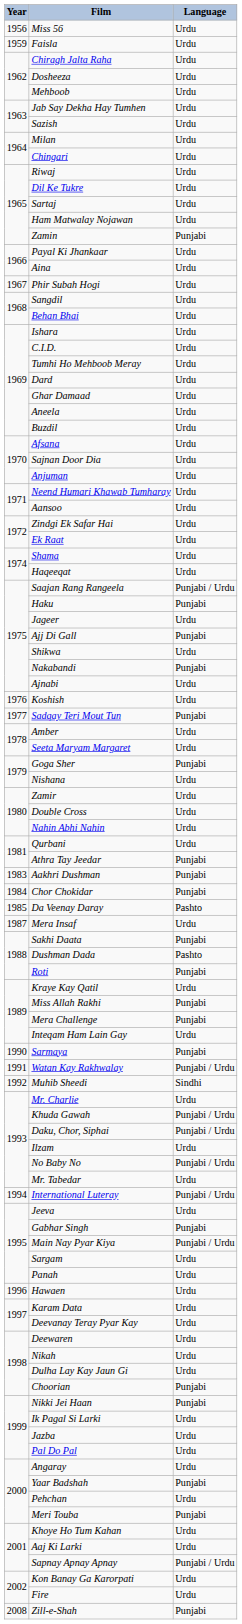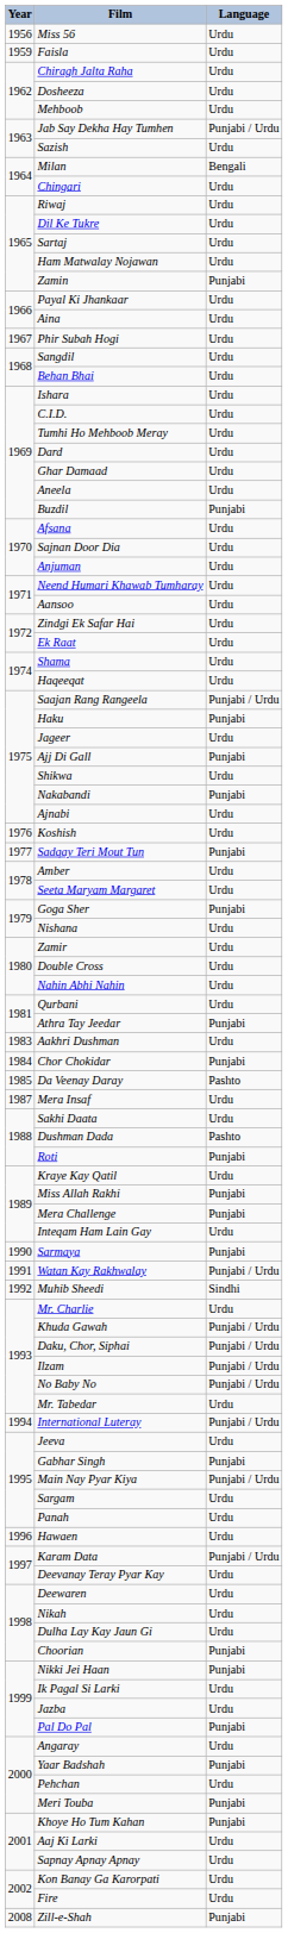 <table class="wikitable sortable plainrowheaders">
 <tr>
 <th style="background:#B0C4DE;">Year</th>
 <th style="background:#B0C4DE;">Film</th>
 <th style="background:#B0C4DE;">Language</th>
 </tr>
 <tr>
 <td>1956</td>
 <td><em>Miss 56</em></td>
 <td>Urdu</td>
 </tr>
 <tr>
 <td>1959</td>
 <td><em>Faisla</em></td>
 <td>Urdu</td>
 </tr>
 <tr>
 <td rowspan="3">1962</td>
 <td><em><a href='#'>Chiragh Jalta Raha</a></em></td>
 <td>Urdu</td>
 </tr>
 <tr>
 <td><em>Dosheeza</em></td>
 <td>Urdu</td>
 </tr>
 <tr>
 <td><em>Mehboob</em></td>
 <td>Urdu</td>
 </tr>
 <tr>
 <td rowspan="2">1963</td>
 <td><em>Jab Say Dekha Hay Tumhen</em></td>
-<td>Urdu</td>
+<td>Punjabi / Urdu</td>
 </tr>
 <tr>
 <td><em>Sazish</em></td>
 <td>Urdu</td>
 </tr>
 <tr>
 <td rowspan=2>1964</td>
 <td><em>Milan</em></td>
-<td>Urdu</td>
+<td>Bengali</td>
 </tr>
 <tr>
 <td><em><a href='#'>Chingari</a></em></td>
 <td>Urdu</td>
 </tr>
 <tr>
 <td rowspan="5">1965</td>
 <td><em>Riwaj</em></td>
 <td>Urdu</td>
 </tr>
 <tr>
 <td><em><a href='#'>Dil Ke Tukre</a></em></td>
 <td>Urdu</td>
 </tr>
 <tr>
 <td><em>Sartaj</em></td>
 <td>Urdu</td>
 </tr>
 <tr>
 <td><em>Ham Matwalay Nojawan</em></td>
 <td>Urdu</td>
 </tr>
 <tr>
 <td><em>Zamin</em></td>
 <td>Punjabi</td>
 </tr>
 <tr>
 <td rowspan="2">1966</td>
 <td><em>Payal Ki Jhankaar</em></td>
 <td>Urdu</td>
 </tr>
 <tr>
 <td><em>Aina</em></td>
 <td>Urdu</td>
 </tr>
 <tr>
 <td>1967</td>
 <td><em>Phir Subah Hogi</em></td>
 <td>Urdu</td>
 </tr>
 <tr>
 <td rowspan="2">1968</td>
 <td><em>Sangdil</em></td>
 <td>Urdu</td>
 </tr>
 <tr>
 <td><em><a href='#'>Behan Bhai</a></em></td>
 <td>Urdu</td>
 </tr>
 <tr>
 <td rowspan="7">1969</td>
 <td><em>Ishara</em></td>
 <td>Urdu</td>
 </tr>
 <tr>
 <td><em>C.I.D.</em></td>
 <td>Urdu</td>
 </tr>
 <tr>
 <td><em>Tumhi Ho Mehboob Meray</em></td>
 <td>Urdu</td>
 </tr>
 <tr>
 <td><em>Dard</em></td>
 <td>Urdu</td>
 </tr>
 <tr>
 <td><em>Ghar Damaad</em></td>
 <td>Urdu</td>
 </tr>
 <tr>
 <td><em>Aneela</em></td>
 <td>Urdu</td>
 </tr>
 <tr>
 <td><em>Buzdil</em></td>
-<td>Urdu</td>
+<td>Punjabi</td>
 </tr>
 <tr>
 <td rowspan="3">1970</td>
 <td><em><a href='#'>Afsana</a></em></td>
 <td>Urdu</td>
 </tr>
 <tr>
 <td><em>Sajnan Door Dia</em></td>
 <td>Urdu</td>
 </tr>
 <tr>
 <td><em><a href='#'>Anjuman</a></em></td>
 <td>Urdu</td>
 </tr>
 <tr>
 <td rowspan="2">1971</td>
 <td><em><a href='#'>Neend Humari Khawab Tumharay</a></em></td>
 <td>Urdu</td>
 </tr>
 <tr>
 <td><em>Aansoo</em></td>
 <td>Urdu</td>
 </tr>
 <tr>
 <td rowspan="2">1972</td>
 <td><em>Zindgi Ek Safar Hai</em></td>
 <td>Urdu</td>
 </tr>
 <tr>
 <td><em><a href='#'>Ek Raat</a></em></td>
 <td>Urdu</td>
 </tr>
 <tr>
 <td rowspan="2">1974</td>
 <td><em><a href='#'>Shama</a></em></td>
 <td>Urdu</td>
 </tr>
 <tr>
 <td><em>Haqeeqat</em></td>
 <td>Urdu</td>
 </tr>
 <tr>
 <td rowspan="7">1975</td>
 <td><em>Saajan Rang Rangeela</em></td>
 <td>Punjabi / Urdu</td>
 </tr>
 <tr>
 <td><em>Haku</em></td>
 <td>Punjabi</td>
 </tr>
 <tr>
 <td><em>Jageer</em></td>
 <td>Urdu</td>
 </tr>
 <tr>
 <td><em>Ajj Di Gall</em></td>
 <td>Punjabi</td>
 </tr>
 <tr>
 <td><em>Shikwa</em></td>
 <td>Urdu</td>
 </tr>
 <tr>
 <td><em>Nakabandi</em></td>
 <td>Punjabi</td>
 </tr>
 <tr>
 <td><em>Ajnabi</em></td>
 <td>Urdu</td>
 </tr>
 <tr>
 <td>1976</td>
 <td><em>Koshish</em></td>
 <td>Urdu</td>
 </tr>
 <tr>
 <td>1977</td>
 <td><em><a href='#'>Sadqay Teri Mout Tun</a></em></td>
 <td>Punjabi</td>
 </tr>
 <tr>
 <td rowspan="2">1978</td>
 <td><em>Amber</em></td>
 <td>Urdu</td>
 </tr>
 <tr>
 <td><em><a href='#'>Seeta Maryam Margaret</a></em></td>
 <td>Urdu</td>
 </tr>
 <tr>
 <td rowspan="2">1979</td>
 <td><em>Goga Sher</em></td>
 <td>Punjabi</td>
 </tr>
 <tr>
 <td><em>Nishana</em></td>
 <td>Urdu</td>
 </tr>
 <tr>
 <td rowspan="3">1980</td>
 <td><em>Zamir</em></td>
 <td>Urdu</td>
 </tr>
 <tr>
 <td><em>Double Cross</em></td>
 <td>Urdu</td>
 </tr>
 <tr>
 <td><em><a href='#'>Nahin Abhi Nahin</a></em></td>
 <td>Urdu</td>
 </tr>
 <tr>
 <td rowspan="2">1981</td>
 <td><em>Qurbani</em></td>
 <td>Urdu</td>
 </tr>
 <tr>
 <td><em>Athra Tay Jeedar</em></td>
 <td>Punjabi</td>
 </tr>
 <tr>
 <td>1983</td>
 <td><em>Aakhri Dushman</em></td>
-<td>Punjabi</td>
+<td>Urdu</td>
 </tr>
 <tr>
 <td>1984</td>
 <td><em>Chor Chokidar</em></td>
 <td>Punjabi</td>
 </tr>
 <tr>
 <td>1985</td>
 <td><em>Da Veenay Daray</em></td>
 <td>Pashto</td>
 </tr>
 <tr>
 <td>1987</td>
 <td><em>Mera Insaf</em></td>
 <td>Urdu</td>
 </tr>
 <tr>
 <td rowspan="3">1988</td>
 <td><em>Sakhi Daata</em></td>
-<td>Punjabi</td>
+<td>Urdu</td>
 </tr>
 <tr>
 <td><em>Dushman Dada</em></td>
 <td>Pashto</td>
 </tr>
 <tr>
 <td><em><a href='#'>Roti</a></em></td>
 <td>Punjabi</td>
 </tr>
 <tr>
 <td rowspan="4">1989</td>
 <td><em>Kraye Kay Qatil</em></td>
 <td>Urdu</td>
 </tr>
 <tr>
 <td><em>Miss Allah Rakhi</em></td>
 <td>Punjabi</td>
 </tr>
 <tr>
 <td><em>Mera Challenge</em></td>
 <td>Punjabi</td>
 </tr>
 <tr>
 <td><em>Inteqam Ham Lain Gay</em></td>
 <td>Urdu</td>
 </tr>
 <tr>
 <td>1990</td>
 <td><em><a href='#'>Sarmaya</a></em></td>
 <td>Punjabi</td>
 </tr>
 <tr>
 <td>1991</td>
 <td><em><a href='#'>Watan Kay Rakhwalay</a></em></td>
 <td>Punjabi / Urdu</td>
 </tr>
 <tr>
 <td>1992</td>
 <td><em>Muhib Sheedi</em></td>
 <td>Sindhi</td>
 </tr>
 <tr>
 <td rowspan="6">1993</td>
 <td><em><a href='#'>Mr. Charlie</a></em></td>
 <td>Urdu</td>
 </tr>
 <tr>
 <td><em>Khuda Gawah</em></td>
 <td>Punjabi / Urdu</td>
 </tr>
 <tr>
 <td><em>Daku, Chor, Siphai</em></td>
 <td>Punjabi / Urdu</td>
 </tr>
 <tr>
 <td><em>Ilzam</em></td>
-<td>Urdu</td>
+<td>Punjabi / Urdu</td>
 </tr>
 <tr>
 <td><em>No Baby No</em></td>
 <td>Punjabi / Urdu</td>
 </tr>
 <tr>
 <td><em>Mr. Tabedar</em></td>
 <td>Urdu</td>
 </tr>
 <tr>
 <td>1994</td>
 <td><em><a href='#'>International Luteray</a></em></td>
 <td>Punjabi / Urdu</td>
 </tr>
 <tr>
 <td rowspan="5">1995</td>
 <td><em>Jeeva</em></td>
 <td>Urdu</td>
 </tr>
 <tr>
 <td><em>Gabhar Singh</em></td>
 <td>Punjabi</td>
 </tr>
 <tr>
 <td><em>Main Nay Pyar Kiya</em></td>
 <td>Punjabi / Urdu</td>
 </tr>
 <tr>
 <td><em>Sargam</em></td>
 <td>Urdu</td>
 </tr>
 <tr>
 <td><em>Panah</em></td>
 <td>Urdu</td>
 </tr>
 <tr>
 <td>1996</td>
 <td><em>Hawaen</em></td>
 <td>Urdu</td>
 </tr>
 <tr>
 <td rowspan="2">1997</td>
 <td><em>Karam Data</em></td>
-<td>Urdu</td>
+<td>Punjabi / Urdu</td>
 </tr>
 <tr>
 <td><em>Deevanay Teray Pyar Kay</em></td>
 <td>Urdu</td>
 </tr>
 <tr>
 <td rowspan="4">1998</td>
 <td><em>Deewaren</em></td>
 <td>Urdu</td>
 </tr>
 <tr>
 <td><em>Nikah</em></td>
 <td>Urdu</td>
 </tr>
 <tr>
 <td><em>Dulha Lay Kay Jaun Gi</em></td>
 <td>Urdu</td>
 </tr>
 <tr>
 <td><em>Choorian</em></td>
 <td>Punjabi</td>
 </tr>
 <tr>
 <td rowspan="4">1999</td>
 <td><em>Nikki Jei Haan</em></td>
 <td>Punjabi</td>
 </tr>
 <tr>
 <td><em>Ik Pagal Si Larki</em></td>
 <td>Urdu</td>
 </tr>
 <tr>
 <td><em>Jazba</em></td>
 <td>Urdu</td>
 </tr>
 <tr>
 <td><em><a href='#'>Pal Do Pal</a></em></td>
-<td>Urdu</td>
+<td>Punjabi</td>
 </tr>
 <tr>
 <td rowspan="4">2000</td>
 <td><em>Angaray</em></td>
 <td>Urdu</td>
 </tr>
 <tr>
 <td><em>Yaar Badshah</em></td>
 <td>Punjabi</td>
 </tr>
 <tr>
 <td><em>Pehchan</em></td>
 <td>Urdu</td>
 </tr>
 <tr>
 <td><em>Meri Touba</em></td>
 <td>Punjabi</td>
 </tr>
 <tr>
 <td rowspan="3">2001</td>
 <td><em>Khoye Ho Tum Kahan</em></td>
-<td>Urdu</td>
+<td>Punjabi</td>
 </tr>
 <tr>
 <td><em>Aaj Ki Larki</em></td>
 <td>Urdu</td>
 </tr>
 <tr>
 <td><em>Sapnay Apnay Apnay</em></td>
-<td>Punjabi / Urdu</td>
+<td>Urdu</td>
 </tr>
 <tr>
 <td rowspan="2">2002</td>
 <td><em>Kon Banay Ga Karorpati</em></td>
 <td>Urdu</td>
 </tr>
 <tr>
 <td><em>Fire</em></td>
 <td>Urdu</td>
 </tr>
 <tr>
 <td>2008</td>
 <td><em>Zill-e-Shah</em></td>
 <td>Punjabi</td>
 </tr>
 </table>
